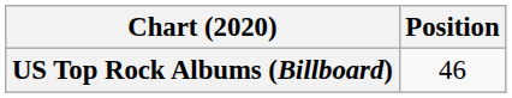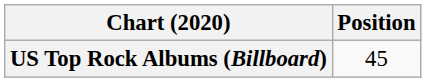 <table class="wikitable plainrowheaders" style="text-align:center">
 <tr>
 <th scope="col">Chart (2020)</th>
 <th scope="col">Position</th>
 </tr>
 <tr>
 <th scope="row">US Top Rock Albums (<em>Billboard</em>)</th>
-<td>46</td>
+<td>45</td>
 </tr>
 </table>
